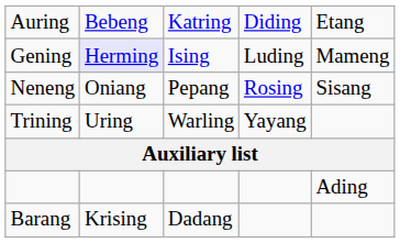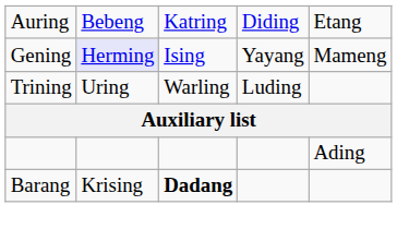 <table class="wikitable" style="float:right;">
 <tr>
 <td>Auring</td>
 <td><a href='#'>Bebeng</a></td>
 <td><a href='#'>Katring</a></td>
 <td><a href='#'>Diding</a></td>
 <td>Etang</td>
 </tr>
 <tr>
 <td>Gening</td>
 <td style="background: lavender;"><a href='#'>Herming</a></td>
 <td><a href='#'>Ising</a></td>
-<td>Luding</td>
+<td>Yayang</td>
 <td>Mameng</td>
-</tr>
-<tr>
-<td>Neneng</td>
-<td>Oniang</td>
-<td>Pepang</td>
-<td><a href='#'>Rosing</a></td>
-<td>Sisang</td>
 </tr>
 <tr>
 <td>Trining</td>
 <td>Uring</td>
 <td>Warling</td>
-<td>Yayang</td>
+<td>Luding</td>
 <td></td>
 </tr>
 <tr>
 <th colspan=5>Auxiliary list</th>
 </tr>
 <tr>
 <td></td>
 <td></td>
 <td></td>
 <td></td>
 <td>Ading</td>
 </tr>
 <tr>
 <td>Barang</td>
 <td>Krising</td>
-<td>Dadang</td>
+<td><strong>Dadang</strong></td>
 <td></td>
 <td></td>
 </tr>
 </table>
